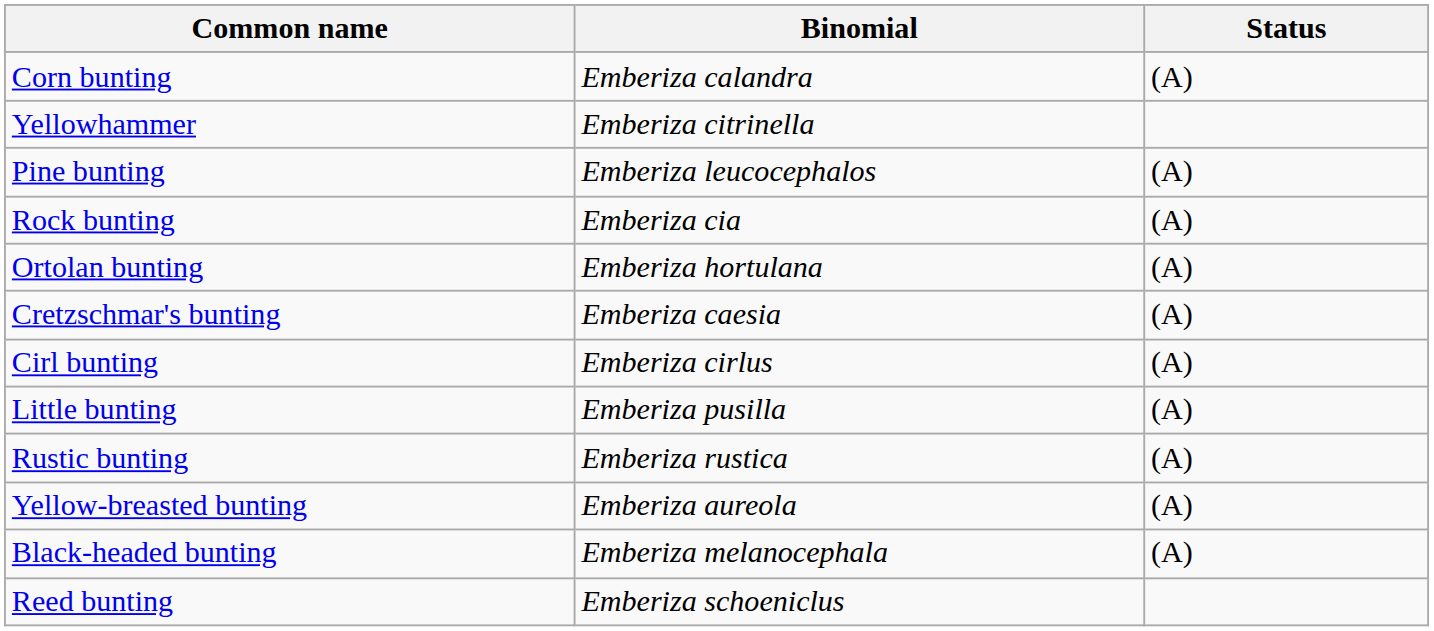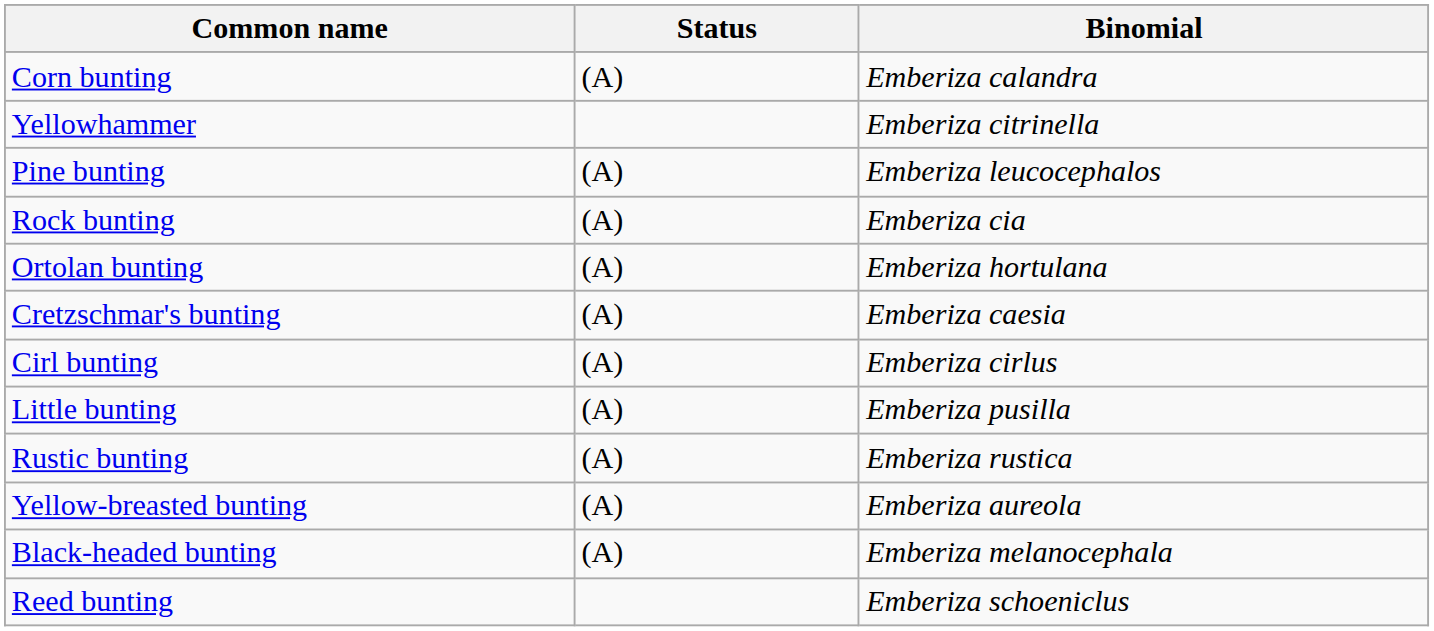 <table style="width:60%;" class="wikitable">
 <tr>
 <th width=40%>Common name</th>
+<th width=20%>Status</th>
 <th width=40%>Binomial</th>
-<th width=20%>Status</th>
 </tr>
 <tr>
 <td><a href='#'>Corn bunting</a></td>
+<td>(A)</td>
 <td><em>Emberiza calandra</em></td>
-<td>(A)</td>
 </tr>
 <tr>
 <td><a href='#'>Yellowhammer</a></td>
+<td></td>
 <td><em>Emberiza citrinella</em></td>
-<td></td>
 </tr>
 <tr>
 <td><a href='#'>Pine bunting</a></td>
+<td>(A)</td>
 <td><em>Emberiza leucocephalos</em></td>
-<td>(A)</td>
 </tr>
 <tr>
 <td><a href='#'>Rock bunting</a></td>
+<td>(A)</td>
 <td><em>Emberiza cia</em></td>
-<td>(A)</td>
 </tr>
 <tr>
 <td><a href='#'>Ortolan bunting</a></td>
+<td>(A)</td>
 <td><em>Emberiza hortulana</em></td>
-<td>(A)</td>
 </tr>
 <tr>
 <td><a href='#'>Cretzschmar's bunting</a></td>
+<td>(A)</td>
 <td><em>Emberiza caesia</em></td>
-<td>(A)</td>
 </tr>
 <tr>
 <td><a href='#'>Cirl bunting</a></td>
+<td>(A)</td>
 <td><em>Emberiza cirlus</em></td>
-<td>(A)</td>
 </tr>
 <tr>
 <td><a href='#'>Little bunting</a></td>
+<td>(A)</td>
 <td><em>Emberiza pusilla</em></td>
-<td>(A)</td>
 </tr>
 <tr>
 <td><a href='#'>Rustic bunting</a></td>
+<td>(A)</td>
 <td><em>Emberiza rustica</em></td>
-<td>(A)</td>
 </tr>
 <tr>
 <td><a href='#'>Yellow-breasted bunting</a></td>
+<td>(A)</td>
 <td><em>Emberiza aureola</em></td>
-<td>(A)</td>
 </tr>
 <tr>
 <td><a href='#'>Black-headed bunting</a></td>
+<td>(A)</td>
 <td><em>Emberiza melanocephala</em></td>
-<td>(A)</td>
 </tr>
 <tr>
 <td><a href='#'>Reed bunting</a></td>
+<td></td>
 <td><em>Emberiza schoeniclus</em></td>
-<td></td>
 </tr>
 </table>
